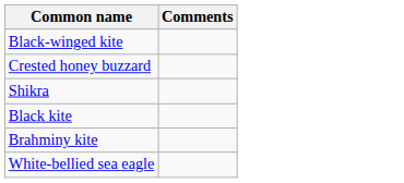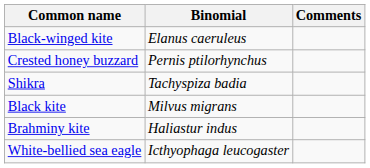 <table class="wikitable">
 <tr>
 <th>Common name</th>
+<th>Binomial</th>
 <th>Comments</th>
 </tr>
 <tr>
 <td><a href='#'>Black-winged kite</a></td>
+<td><em>Elanus caeruleus</em></td>
 <td></td>
 </tr>
 <tr>
 <td><a href='#'>Crested honey buzzard</a></td>
+<td><em>Pernis ptilorhynchus</em></td>
 <td></td>
 </tr>
 <tr>
 <td><a href='#'>Shikra</a></td>
+<td><em>Tachyspiza badia</em></td>
 <td></td>
 </tr>
 <tr>
 <td><a href='#'>Black kite</a></td>
+<td><em>Milvus migrans</em></td>
 <td></td>
 </tr>
 <tr>
 <td><a href='#'>Brahminy kite</a></td>
+<td><em>Haliastur indus</em></td>
 <td></td>
 </tr>
 <tr>
 <td><a href='#'>White-bellied sea eagle</a></td>
+<td><em>Icthyophaga leucogaster</em></td>
 <td></td>
 </tr>
 </table>
